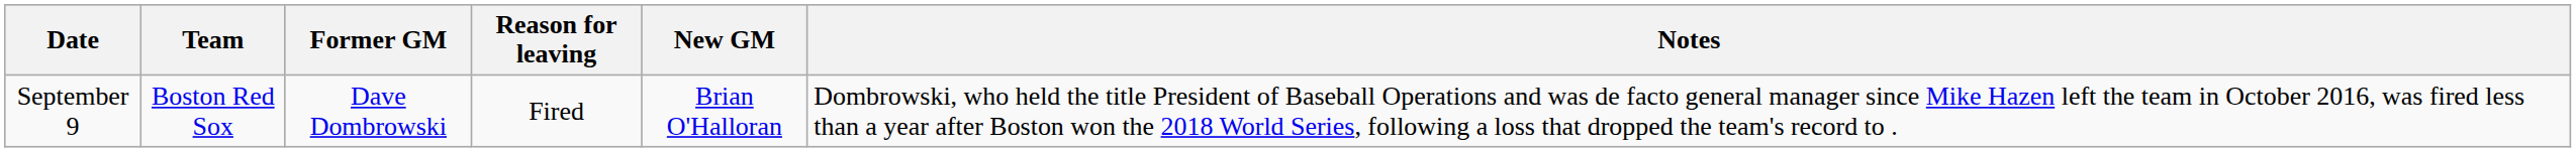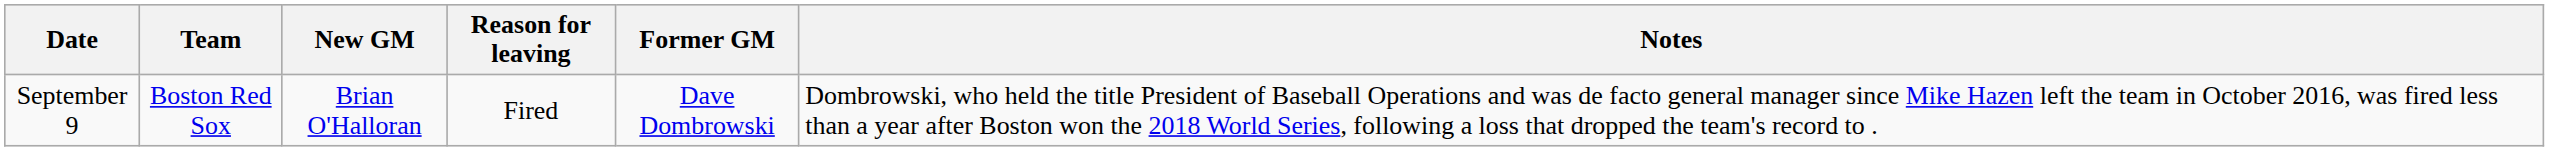 <table class="wikitable plainrowheaders" style="text-align:center;">
 <tr>
 <th scope="col">Date</th>
 <th scope="col">Team</th>
+<th scope="col">New GM</th>
+<th scope="col">Reason for leaving</th>
 <th scope="col">Former GM</th>
-<th scope="col">Reason for leaving</th>
-<th scope="col">New GM</th>
 <th scope="col">Notes</th>
 </tr>
 <tr>
 <td>September 9</td>
 <td><a href='#'>Boston Red Sox</a></td>
+<td><a href='#'>Brian O'Halloran</a></td>
+<td>Fired</td>
 <td><a href='#'>Dave Dombrowski</a></td>
-<td>Fired</td>
-<td><a href='#'>Brian O'Halloran</a></td>
 <td style="text-align:left;">Dombrowski, who held the title President of Baseball Operations and was de facto general manager since <a href='#'>Mike Hazen</a> left the team in October 2016, was fired less than a year after Boston won the <a href='#'>2018 World Series</a>, following a loss that dropped the team's record to .</td>
 </tr>
 </table>
